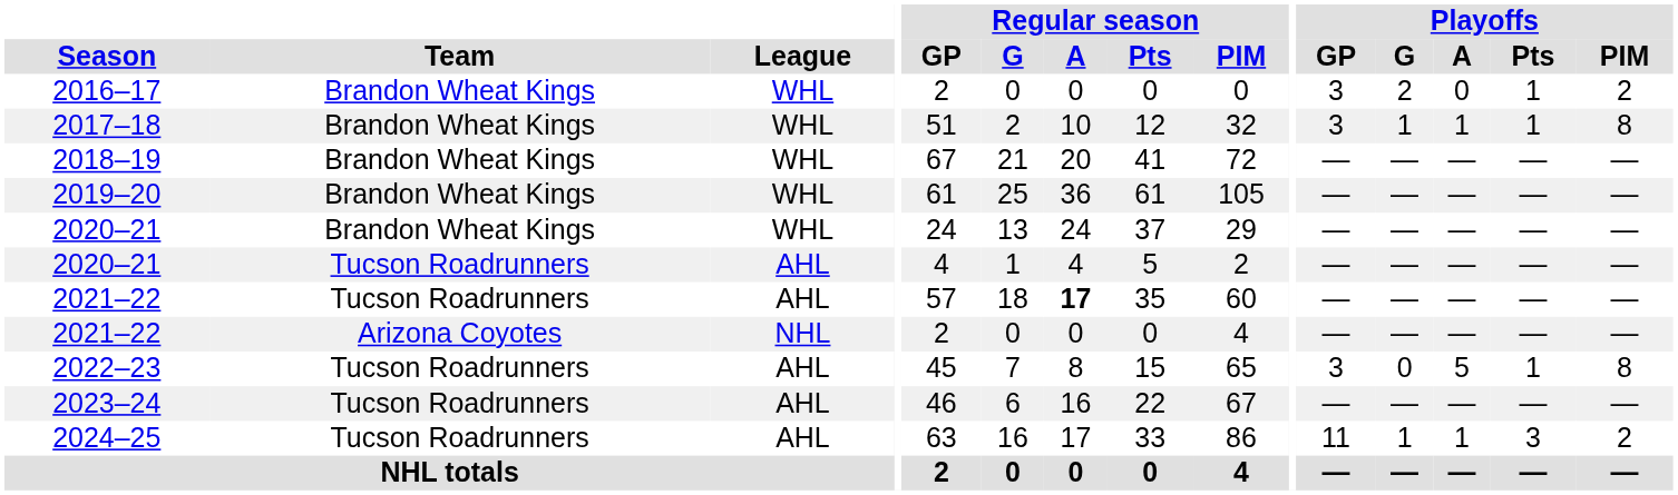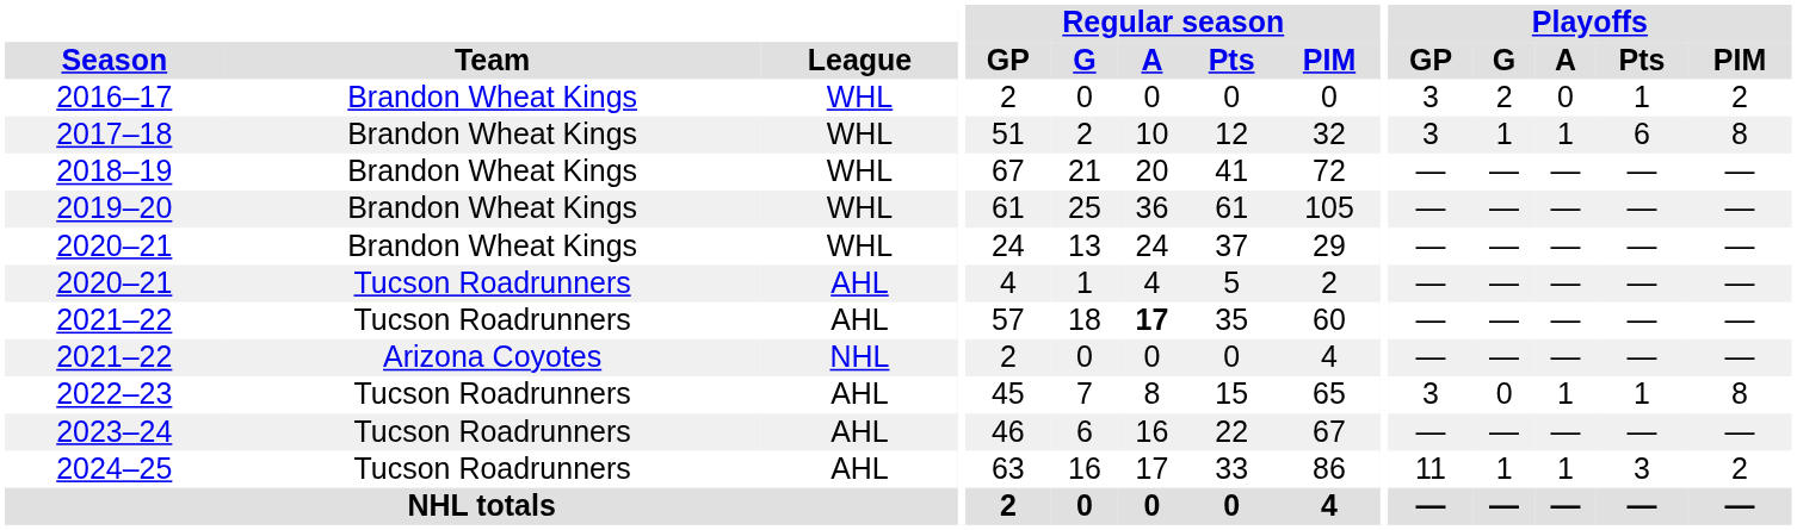 <table border="0" cellpadding="1" cellspacing="0" style="text-align:center; width:60em">
 <tr bgcolor="#e0e0e0">
 <th colspan="3" bgcolor="#ffffff"></th>
 <th rowspan="99" bgcolor="#ffffff"></th>
 <th colspan="5"><a href='#'>Regular season</a></th>
 <th rowspan="99" bgcolor="#ffffff"></th>
 <th colspan="5"><a href='#'>Playoffs</a></th>
 </tr>
 <tr bgcolor="#e0e0e0">
 <th><a href='#'>Season</a></th>
 <th>Team</th>
 <th>League</th>
 <th>GP</th>
 <th><a href='#'>G</a></th>
 <th><a href='#'>A</a></th>
 <th><a href='#'>Pts</a></th>
 <th><a href='#'>PIM</a></th>
 <th>GP</th>
 <th>G</th>
 <th>A</th>
 <th>Pts</th>
 <th>PIM</th>
 </tr>
 <tr>
 <td><a href='#'>2016–17</a></td>
 <td><a href='#'>Brandon Wheat Kings</a></td>
 <td><a href='#'>WHL</a></td>
 <td>2</td>
 <td>0</td>
 <td>0</td>
 <td>0</td>
 <td>0</td>
 <td>3</td>
 <td>2</td>
 <td>0</td>
 <td>1</td>
 <td>2</td>
 </tr>
 <tr bgcolor="#f0f0f0">
 <td><a href='#'>2017–18</a></td>
 <td>Brandon Wheat Kings</td>
 <td>WHL</td>
 <td>51</td>
 <td>2</td>
 <td>10</td>
 <td>12</td>
 <td>32</td>
 <td>3</td>
 <td>1</td>
 <td>1</td>
-<td>1</td>
+<td>6</td>
 <td>8</td>
 </tr>
 <tr>
 <td><a href='#'>2018–19</a></td>
 <td>Brandon Wheat Kings</td>
 <td>WHL</td>
 <td>67</td>
 <td>21</td>
 <td>20</td>
 <td>41</td>
 <td>72</td>
 <td>—</td>
 <td>—</td>
 <td>—</td>
 <td>—</td>
 <td>—</td>
 </tr>
 <tr bgcolor="#f0f0f0">
 <td><a href='#'>2019–20</a></td>
 <td>Brandon Wheat Kings</td>
 <td>WHL</td>
 <td>61</td>
 <td>25</td>
 <td>36</td>
 <td>61</td>
 <td>105</td>
 <td>—</td>
 <td>—</td>
 <td>—</td>
 <td>—</td>
 <td>—</td>
 </tr>
 <tr>
 <td><a href='#'>2020–21</a></td>
 <td>Brandon Wheat Kings</td>
 <td>WHL</td>
 <td>24</td>
 <td>13</td>
 <td>24</td>
 <td>37</td>
 <td>29</td>
 <td>—</td>
 <td>—</td>
 <td>—</td>
 <td>—</td>
 <td>—</td>
 </tr>
 <tr bgcolor="#f0f0f0">
 <td><a href='#'>2020–21</a></td>
 <td><a href='#'>Tucson Roadrunners</a></td>
 <td><a href='#'>AHL</a></td>
 <td>4</td>
 <td>1</td>
 <td>4</td>
 <td>5</td>
 <td>2</td>
 <td>—</td>
 <td>—</td>
 <td>—</td>
 <td>—</td>
 <td>—</td>
 </tr>
 <tr>
 <td><a href='#'>2021–22</a></td>
 <td>Tucson Roadrunners</td>
 <td>AHL</td>
 <td>57</td>
 <td>18</td>
 <td><strong>17</strong></td>
 <td>35</td>
 <td>60</td>
 <td>—</td>
 <td>—</td>
 <td>—</td>
 <td>—</td>
 <td>—</td>
 </tr>
 <tr bgcolor="#f0f0f0">
 <td><a href='#'>2021–22</a></td>
 <td><a href='#'>Arizona Coyotes</a></td>
 <td><a href='#'>NHL</a></td>
 <td>2</td>
 <td>0</td>
 <td>0</td>
 <td>0</td>
 <td>4</td>
 <td>—</td>
 <td>—</td>
 <td>—</td>
 <td>—</td>
 <td>—</td>
 </tr>
 <tr>
 <td><a href='#'>2022–23</a></td>
 <td>Tucson Roadrunners</td>
 <td>AHL</td>
 <td>45</td>
 <td>7</td>
 <td>8</td>
 <td>15</td>
 <td>65</td>
 <td>3</td>
 <td>0</td>
-<td>5</td>
+<td>1</td>
 <td>1</td>
 <td>8</td>
 </tr>
 <tr bgcolor="#f0f0f0">
 <td><a href='#'>2023–24</a></td>
 <td>Tucson Roadrunners</td>
 <td>AHL</td>
 <td>46</td>
 <td>6</td>
 <td>16</td>
 <td>22</td>
 <td>67</td>
 <td>—</td>
 <td>—</td>
 <td>—</td>
 <td>—</td>
 <td>—</td>
 </tr>
 <tr>
 <td><a href='#'>2024–25</a></td>
 <td>Tucson Roadrunners</td>
 <td>AHL</td>
 <td>63</td>
 <td>16</td>
 <td>17</td>
 <td>33</td>
 <td>86</td>
 <td>11</td>
 <td>1</td>
 <td>1</td>
 <td>3</td>
 <td>2</td>
 </tr>
 <tr bgcolor="#e0e0e0">
 <th colspan="3">NHL totals</th>
 <th>2</th>
 <th>0</th>
 <th>0</th>
 <th>0</th>
 <th>4</th>
 <th>—</th>
 <th>—</th>
 <th>—</th>
 <th>—</th>
 <th>—</th>
 </tr>
 </table>
